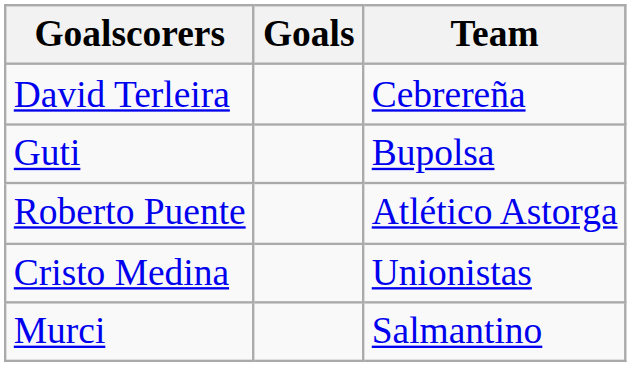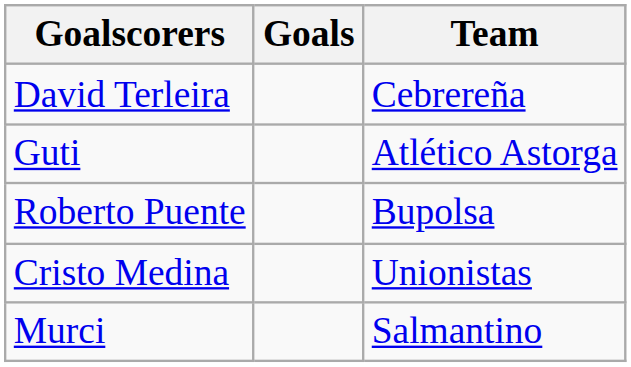 <table class="wikitable sortable" class="wikitable">
 <tr style="background:#ccc; text-align:center;">
 <th>Goalscorers</th>
 <th>Goals</th>
 <th>Team</th>
 </tr>
 <tr>
 <td> <a href='#'>David Terleira</a></td>
 <td></td>
 <td><a href='#'>Cebrereña</a></td>
 </tr>
 <tr>
 <td> <a href='#'>Guti</a></td>
 <td></td>
-<td><a href='#'>Bupolsa</a></td>
+<td><a href='#'>Atlético Astorga</a></td>
 </tr>
 <tr>
 <td> <a href='#'>Roberto Puente</a></td>
 <td></td>
-<td><a href='#'>Atlético Astorga</a></td>
+<td><a href='#'>Bupolsa</a></td>
 </tr>
 <tr>
 <td> <a href='#'>Cristo Medina</a></td>
 <td></td>
 <td><a href='#'>Unionistas</a></td>
 </tr>
 <tr>
 <td> <a href='#'>Murci</a></td>
 <td></td>
 <td><a href='#'>Salmantino</a></td>
 </tr>
 </table>
